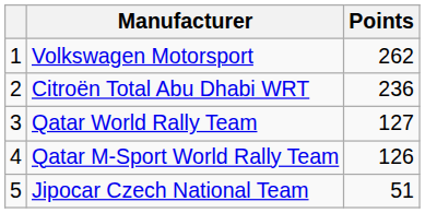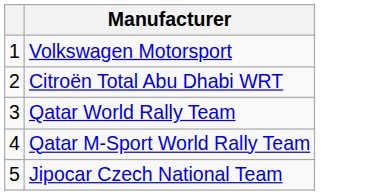 <table class="wikitable">
 <tr>
 <th></th>
 <th>Manufacturer</th>
-<th>Points</th>
 </tr>
 <tr>
 <td>1</td>
 <td> <a href='#'>Volkswagen Motorsport</a></td>
-<td align="right">262</td>
 </tr>
 <tr>
 <td>2</td>
 <td> <a href='#'>Citroën Total Abu Dhabi WRT</a></td>
-<td align="right">236</td>
 </tr>
 <tr>
 <td>3</td>
 <td> <a href='#'>Qatar World Rally Team</a></td>
-<td align="right">127</td>
 </tr>
 <tr>
 <td>4</td>
 <td> <a href='#'>Qatar M-Sport World Rally Team</a></td>
-<td align="right">126</td>
 </tr>
 <tr>
 <td>5</td>
 <td> <a href='#'>Jipocar Czech National Team</a></td>
-<td align="right">51</td>
 </tr>
 </table>
